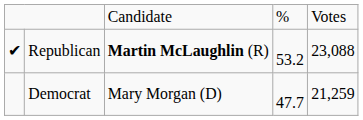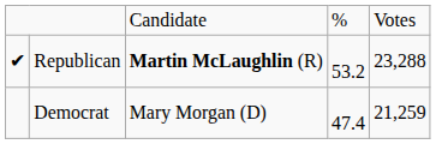 <table class="wikitable">
 <tr>
 <td colspan="2"></td>
 <td>Candidate</td>
 <td>%</td>
 <td>Votes</td>
 </tr>
 <tr>
 <td>✔</td>
 <td>Republican</td>
 <td><strong>Martin McLaughlin</strong> (R)</td>
 <td><br>53.2</td>
-<td>23,088</td>
+<td>23,288</td>
 </tr>
 <tr>
 <td></td>
 <td>Democrat</td>
 <td>Mary Morgan (D)</td>
-<td><br>47.7</td>
+<td><br>47.4</td>
 <td>21,259</td>
 </tr>
 </table>
